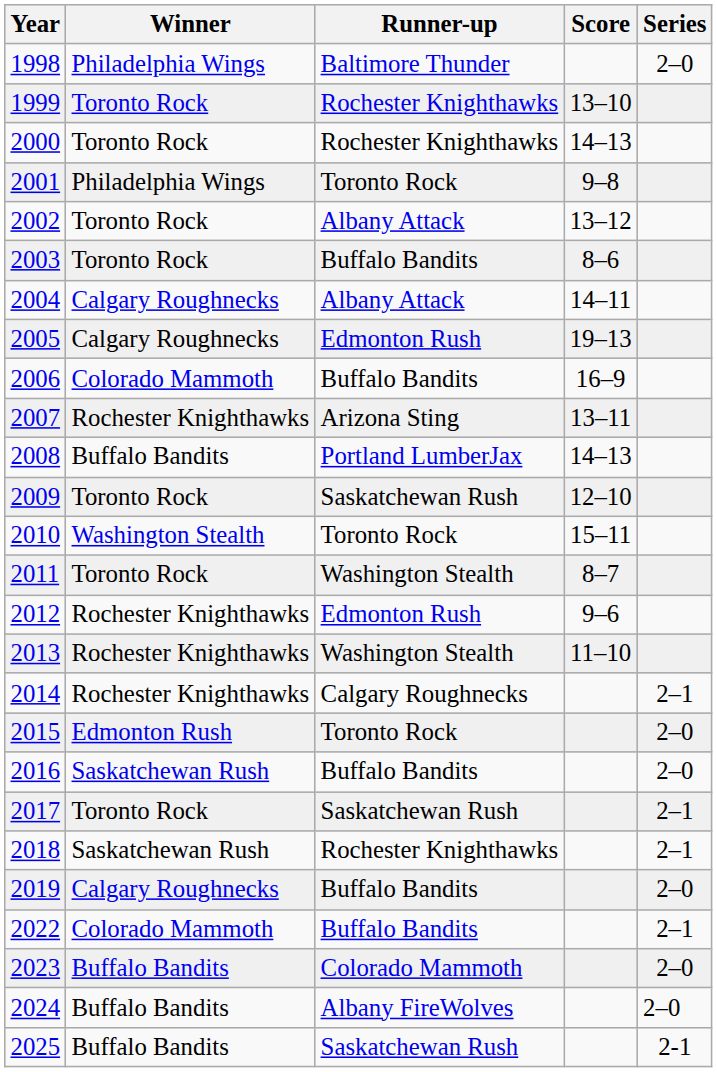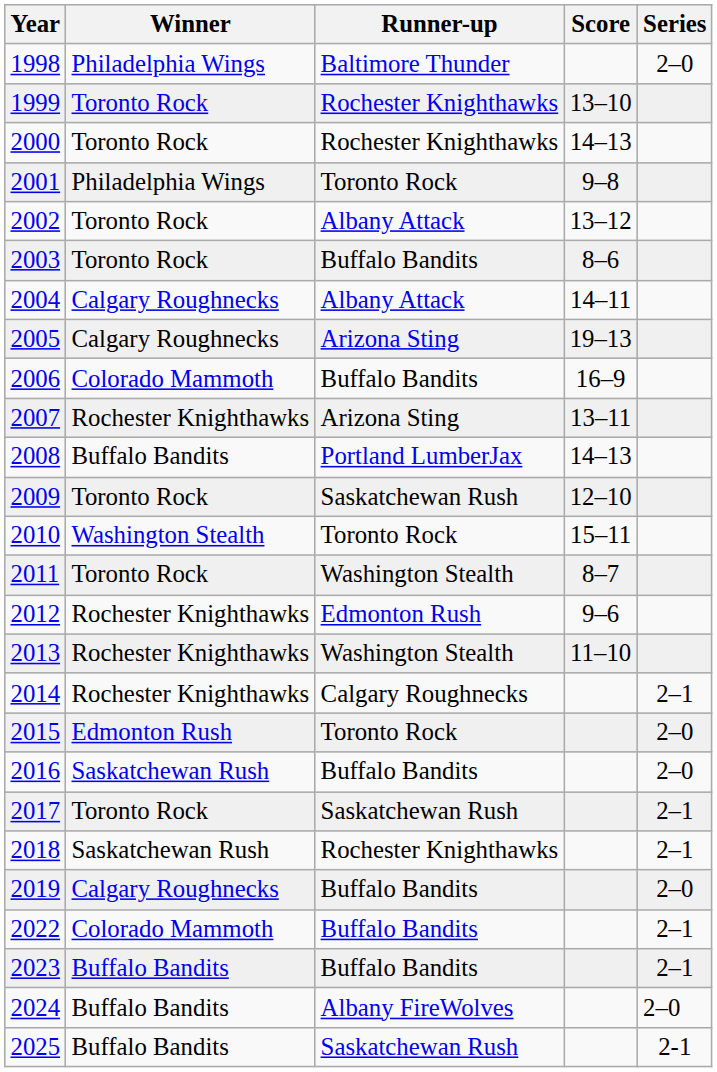 <table class="wikitable">
 <tr>
 <th>Year</th>
 <th>Winner</th>
 <th>Runner-up</th>
 <th>Score</th>
 <th>Series</th>
 </tr>
 <tr>
 <td><a href='#'>1998</a></td>
 <td><a href='#'>Philadelphia Wings</a></td>
 <td><a href='#'>Baltimore Thunder</a></td>
 <td></td>
 <td align="center">2–0</td>
 </tr>
 <tr bgcolor="#f0f0f0">
 <td><a href='#'>1999</a></td>
 <td><a href='#'>Toronto Rock</a></td>
 <td><a href='#'>Rochester Knighthawks</a></td>
 <td align="center">13–10</td>
 <td> </td>
 </tr>
 <tr>
 <td><a href='#'>2000</a></td>
 <td>Toronto Rock</td>
 <td>Rochester Knighthawks</td>
 <td align="center">14–13</td>
 <td> </td>
 </tr>
 <tr bgcolor="#f0f0f0">
 <td><a href='#'>2001</a></td>
 <td>Philadelphia Wings</td>
 <td>Toronto Rock</td>
 <td align="center">9–8</td>
 <td> </td>
 </tr>
 <tr>
 <td><a href='#'>2002</a></td>
 <td>Toronto Rock</td>
 <td><a href='#'>Albany Attack</a></td>
 <td align="center">13–12</td>
 <td> </td>
 </tr>
 <tr bgcolor="#f0f0f0">
 <td><a href='#'>2003</a></td>
 <td>Toronto Rock</td>
 <td>Buffalo Bandits</td>
 <td align="center">8–6</td>
 <td> </td>
 </tr>
 <tr>
 <td><a href='#'>2004</a></td>
 <td><a href='#'>Calgary Roughnecks</a></td>
 <td><a href='#'>Albany Attack</a></td>
 <td align="center">14–11</td>
 <td> </td>
 </tr>
 <tr bgcolor="#f0f0f0">
 <td><a href='#'>2005</a></td>
 <td>Calgary Roughnecks</td>
-<td><a href='#'>Edmonton Rush</a></td>
+<td><a href='#'>Arizona Sting</a></td>
 <td align="center">19–13</td>
 <td> </td>
 </tr>
 <tr>
 <td><a href='#'>2006</a></td>
 <td><a href='#'>Colorado Mammoth</a></td>
 <td>Buffalo Bandits</td>
 <td align="center">16–9</td>
 <td> </td>
 </tr>
 <tr bgcolor="#f0f0f0">
 <td><a href='#'>2007</a></td>
 <td>Rochester Knighthawks</td>
 <td>Arizona Sting</td>
 <td align="center">13–11</td>
 <td> </td>
 </tr>
 <tr>
 <td><a href='#'>2008</a></td>
 <td>Buffalo Bandits</td>
 <td><a href='#'>Portland LumberJax</a></td>
 <td align="center">14–13</td>
 <td> </td>
 </tr>
 <tr bgcolor="#f0f0f0">
 <td><a href='#'>2009</a></td>
 <td>Toronto Rock</td>
 <td>Saskatchewan Rush</td>
 <td align="center">12–10</td>
 <td> </td>
 </tr>
 <tr>
 <td><a href='#'>2010</a></td>
 <td><a href='#'>Washington Stealth</a></td>
 <td>Toronto Rock</td>
 <td align="center">15–11</td>
 <td> </td>
 </tr>
 <tr bgcolor="#f0f0f0">
 <td><a href='#'>2011</a></td>
 <td>Toronto Rock</td>
 <td>Washington Stealth</td>
 <td align="center">8–7</td>
 <td> </td>
 </tr>
 <tr>
 <td><a href='#'>2012</a></td>
 <td>Rochester Knighthawks</td>
 <td><a href='#'>Edmonton Rush</a></td>
 <td align="center">9–6</td>
 <td> </td>
 </tr>
 <tr bgcolor="#f0f0f0">
 <td><a href='#'>2013</a></td>
 <td>Rochester Knighthawks</td>
 <td>Washington Stealth</td>
 <td align="center">11–10</td>
 <td> </td>
 </tr>
 <tr>
 <td><a href='#'>2014</a></td>
 <td>Rochester Knighthawks</td>
 <td>Calgary Roughnecks</td>
 <td></td>
 <td align="center">2–1</td>
 </tr>
 <tr bgcolor="#f0f0f0">
 <td><a href='#'>2015</a></td>
 <td><a href='#'>Edmonton Rush</a></td>
 <td>Toronto Rock</td>
 <td></td>
 <td align="center">2–0</td>
 </tr>
 <tr>
 <td><a href='#'>2016</a></td>
 <td><a href='#'>Saskatchewan Rush</a></td>
 <td>Buffalo Bandits</td>
 <td></td>
 <td align="center">2–0</td>
 </tr>
 <tr bgcolor="#f0f0f0">
 <td><a href='#'>2017</a></td>
 <td>Toronto Rock</td>
 <td>Saskatchewan Rush</td>
 <td></td>
 <td align="center">2–1</td>
 </tr>
 <tr>
 <td><a href='#'>2018</a></td>
 <td>Saskatchewan Rush</td>
 <td>Rochester Knighthawks</td>
 <td></td>
 <td align="center">2–1</td>
 </tr>
 <tr bgcolor="#f0f0f0">
 <td><a href='#'>2019</a></td>
 <td><a href='#'>Calgary Roughnecks</a></td>
 <td>Buffalo Bandits</td>
 <td></td>
 <td align="center">2–0</td>
 </tr>
 <tr>
 <td><a href='#'>2022</a></td>
 <td><a href='#'>Colorado Mammoth</a></td>
 <td><a href='#'>Buffalo Bandits</a></td>
 <td></td>
 <td align="center">2–1</td>
 </tr>
 <tr bgcolor="#f0f0f0">
 <td><a href='#'>2023</a></td>
 <td><a href='#'>Buffalo Bandits</a></td>
-<td><a href='#'>Colorado Mammoth</a></td>
+<td>Buffalo Bandits</td>
 <td></td>
-<td align="center">2–0</td>
+<td align="center">2–1</td>
 </tr>
 <tr>
 <td><a href='#'>2024</a></td>
 <td>Buffalo Bandits</td>
 <td><a href='#'>Albany FireWolves</a></td>
 <td></td>
 <td>2–0</td>
 </tr>
 <tr>
 <td><a href='#'>2025</a></td>
 <td>Buffalo Bandits</td>
 <td><a href='#'>Saskatchewan Rush</a></td>
 <td></td>
 <td align="center">2-1</td>
 </tr>
 </table>
